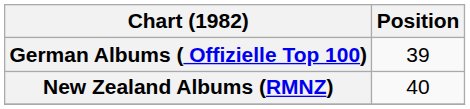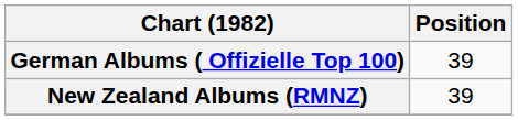 <table class="wikitable plainrowheaders" style="text-align:center">
 <tr>
 <th scope="col">Chart (1982)</th>
 <th scope="col">Position</th>
 </tr>
 <tr>
 <th scope="row">German Albums (<a href='#'> Offizielle Top 100</a>)</th>
 <td>39</td>
 </tr>
 <tr>
 <th scope="row">New Zealand Albums (<a href='#'>RMNZ</a>)</th>
-<td>40</td>
+<td>39</td>
 </tr>
 <tr>
 </tr>
 </table>
